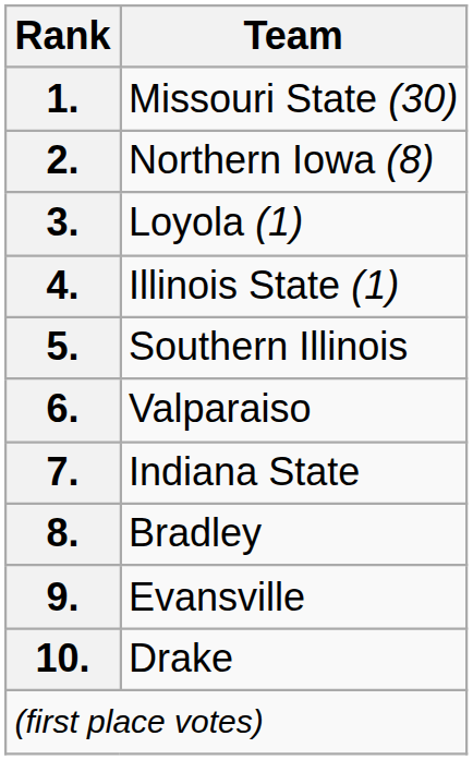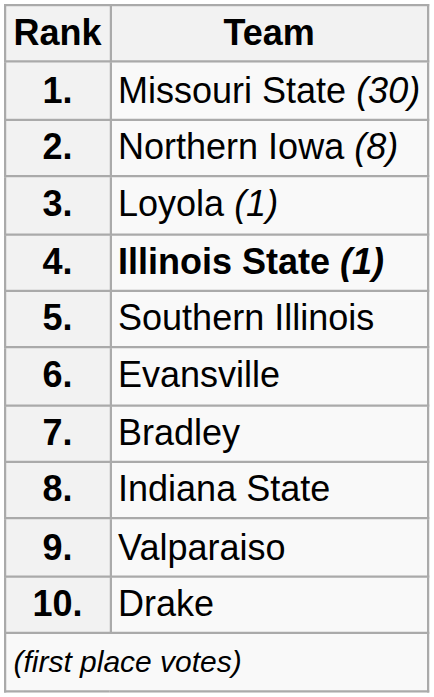 <table class="wikitable">
 <tr>
 <th>Rank</th>
 <th>Team</th>
 </tr>
 <tr>
 <th>1.</th>
 <td>Missouri State <em>(30)</em></td>
 </tr>
 <tr>
 <th>2.</th>
 <td>Northern Iowa <em>(8)</em></td>
 </tr>
 <tr>
 <th>3.</th>
 <td>Loyola <em>(1)</em></td>
 </tr>
 <tr>
 <th>4.</th>
-<td>Illinois State <em>(1)</em></td>
+<td><strong>Illinois State <em>(1)</em></strong></td>
 </tr>
 <tr>
 <th>5.</th>
 <td>Southern Illinois</td>
 </tr>
 <tr>
 <th>6.</th>
-<td>Valparaiso</td>
+<td>Evansville</td>
 </tr>
 <tr>
 <th>7.</th>
+<td>Bradley</td>
+</tr>
+<tr>
+<th>8.</th>
 <td>Indiana State</td>
 </tr>
 <tr>
-<th>8.</th>
-<td>Bradley</td>
-</tr>
-<tr>
 <th>9.</th>
-<td>Evansville</td>
+<td>Valparaiso</td>
 </tr>
 <tr>
 <th>10.</th>
 <td>Drake</td>
 </tr>
 <tr>
 <td colspan="3" valign="middle"><small><em>(first place votes)</em></small></td>
 </tr>
 </table>
